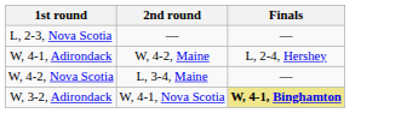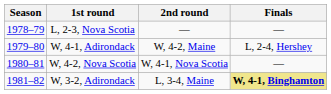 <table class="wikitable" style="text-align:center">
 <tr>
+<th>Season</th>
 <th>1st round</th>
 <th>2nd round</th>
 <th>Finals</th>
 </tr>
 <tr>
+<td><a href='#'>1978–79</a></td>
 <td>L, 2-3, <a href='#'>Nova Scotia</a></td>
 <td>—</td>
 <td>—</td>
 </tr>
 <tr>
+<td><a href='#'>1979–80</a></td>
 <td>W, 4-1, <a href='#'>Adirondack</a></td>
 <td>W, 4-2, <a href='#'>Maine</a></td>
 <td>L, 2-4, <a href='#'>Hershey</a></td>
 </tr>
 <tr>
+<td><a href='#'>1980–81</a></td>
 <td>W, 4-2, <a href='#'>Nova Scotia</a></td>
-<td>L, 3-4, <a href='#'>Maine</a></td>
+<td>W, 4-1, <a href='#'>Nova Scotia</a></td>
 <td>—</td>
 </tr>
 <tr>
+<td><a href='#'>1981–82</a></td>
 <td>W, 3-2, <a href='#'>Adirondack</a></td>
-<td>W, 4-1, <a href='#'>Nova Scotia</a></td>
+<td>L, 3-4, <a href='#'>Maine</a></td>
 <td style="background: khaki;"><strong>W, 4-1, <a href='#'>Binghamton</a></strong></td>
 </tr>
 </table>
